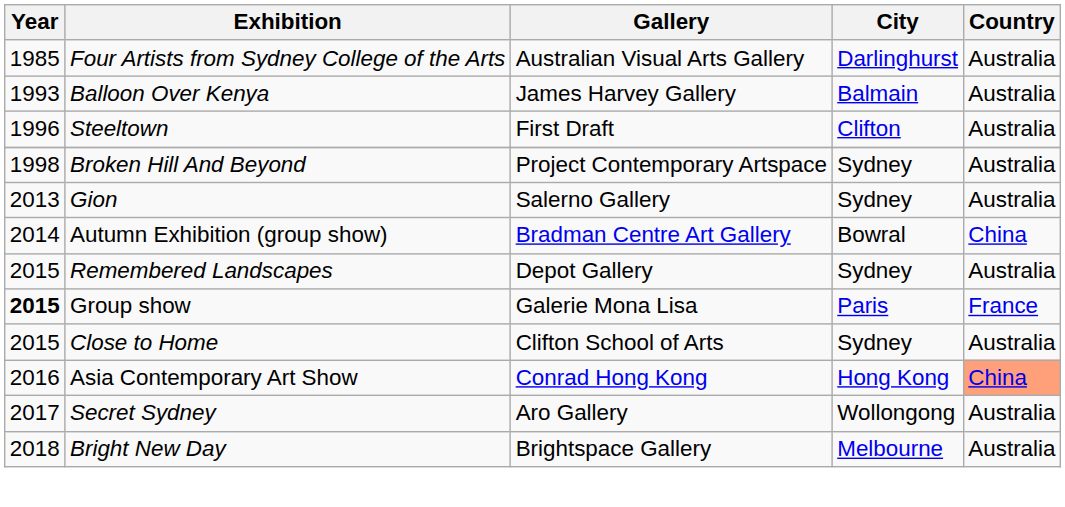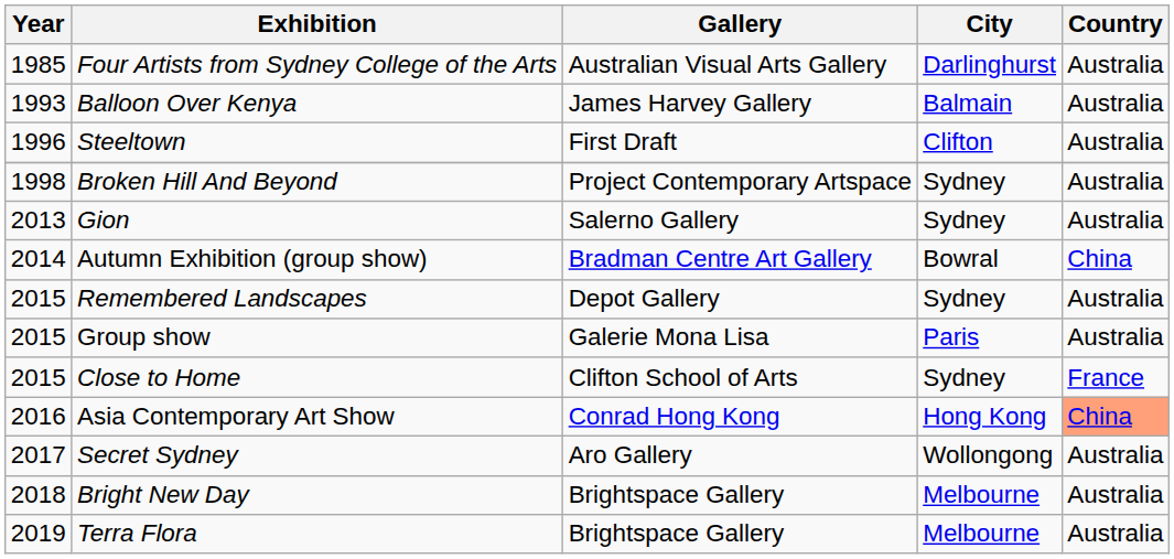 <table class="sortable wikitable">
 <tr>
 <th>Year</th>
 <th>Exhibition</th>
 <th>Gallery</th>
 <th>City</th>
 <th>Country</th>
 </tr>
 <tr>
 <td>1985</td>
 <td><em>Four Artists from Sydney College of the Arts</em></td>
 <td>Australian Visual Arts Gallery</td>
 <td><a href='#'>Darlinghurst</a></td>
 <td>Australia</td>
 </tr>
 <tr>
 <td>1993</td>
 <td><em>Balloon Over Kenya</em></td>
 <td>James Harvey Gallery</td>
 <td><a href='#'>Balmain</a></td>
 <td>Australia</td>
 </tr>
 <tr>
 <td>1996</td>
 <td><em>Steeltown</em></td>
 <td>First Draft</td>
 <td><a href='#'>Clifton</a></td>
 <td>Australia</td>
 </tr>
 <tr>
 </tr>
 <tr>
 <td>1998</td>
 <td><em>Broken Hill And Beyond</em></td>
 <td>Project Contemporary Artspace</td>
 <td>Sydney</td>
 <td>Australia</td>
 </tr>
 <tr>
 <td>2013</td>
 <td><em>Gion</em></td>
 <td>Salerno Gallery</td>
 <td>Sydney</td>
 <td>Australia</td>
 </tr>
 <tr>
 <td>2014</td>
 <td>Autumn Exhibition (group show)</td>
 <td><a href='#'>Bradman Centre Art Gallery</a></td>
 <td>Bowral</td>
 <td><a href='#'>China</a></td>
 </tr>
 <tr>
 <td>2015</td>
 <td><em>Remembered Landscapes</em></td>
 <td>Depot Gallery</td>
 <td>Sydney</td>
 <td>Australia</td>
 </tr>
 <tr>
-<td><strong>2015</strong></td>
+<td>2015</td>
 <td>Group show</td>
 <td>Galerie Mona Lisa</td>
 <td><a href='#'>Paris</a></td>
-<td><a href='#'>France</a></td>
+<td>Australia</td>
 </tr>
 <tr>
 <td>2015</td>
 <td><em>Close to Home</em> </td>
 <td>Clifton School of Arts</td>
 <td>Sydney</td>
-<td>Australia</td>
+<td><a href='#'>France</a></td>
 </tr>
 <tr>
 <td>2016</td>
 <td>Asia Contemporary Art Show</td>
 <td><a href='#'>Conrad Hong Kong</a></td>
 <td><a href='#'>Hong Kong</a></td>
 <td style="background: lightsalmon;"><a href='#'>China</a></td>
 </tr>
 <tr>
 <td>2017</td>
 <td><em>Secret Sydney</em></td>
 <td>Aro Gallery</td>
 <td>Wollongong</td>
 <td>Australia</td>
 </tr>
 <tr>
 <td>2018</td>
 <td><em>Bright New Day</em></td>
 <td>Brightspace Gallery</td>
 <td><a href='#'>Melbourne</a></td>
 <td>Australia</td>
 </tr>
+<tr>
+<td>2019</td>
+<td><em>Terra Flora</em></td>
+<td>Brightspace Gallery</td>
+<td><a href='#'>Melbourne</a></td>
+<td>Australia</td>
+</tr>
 </table>
